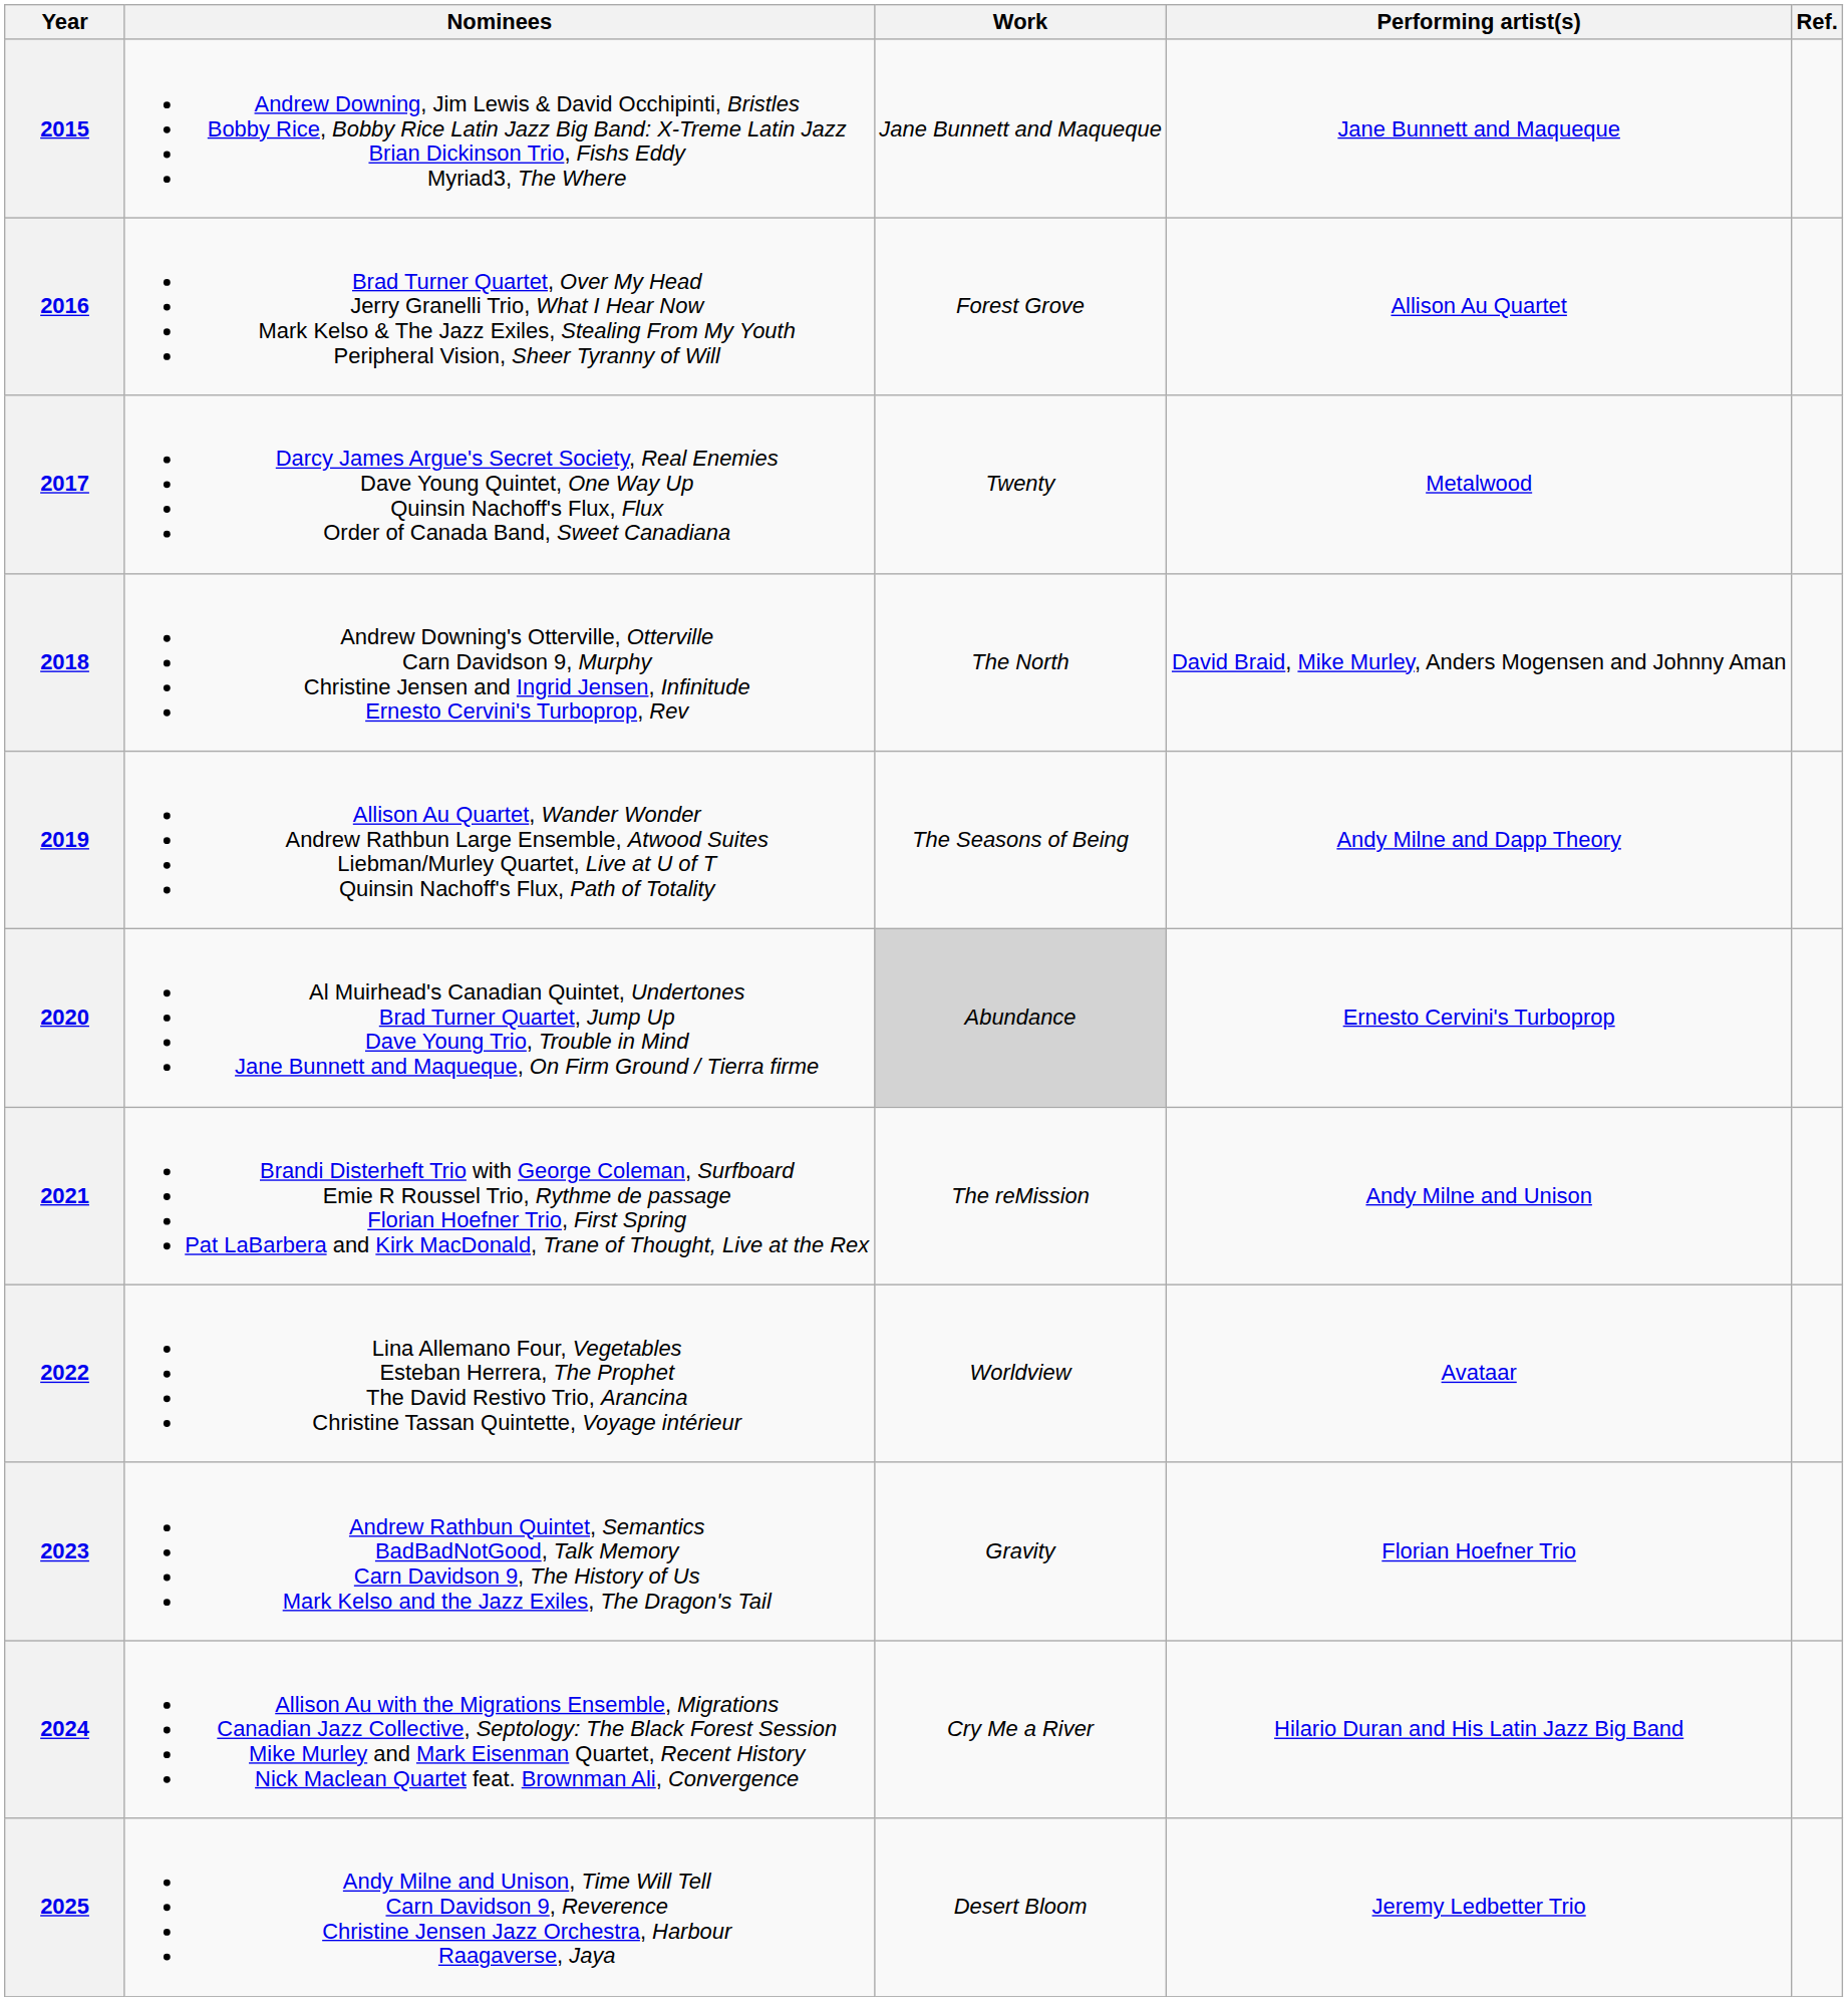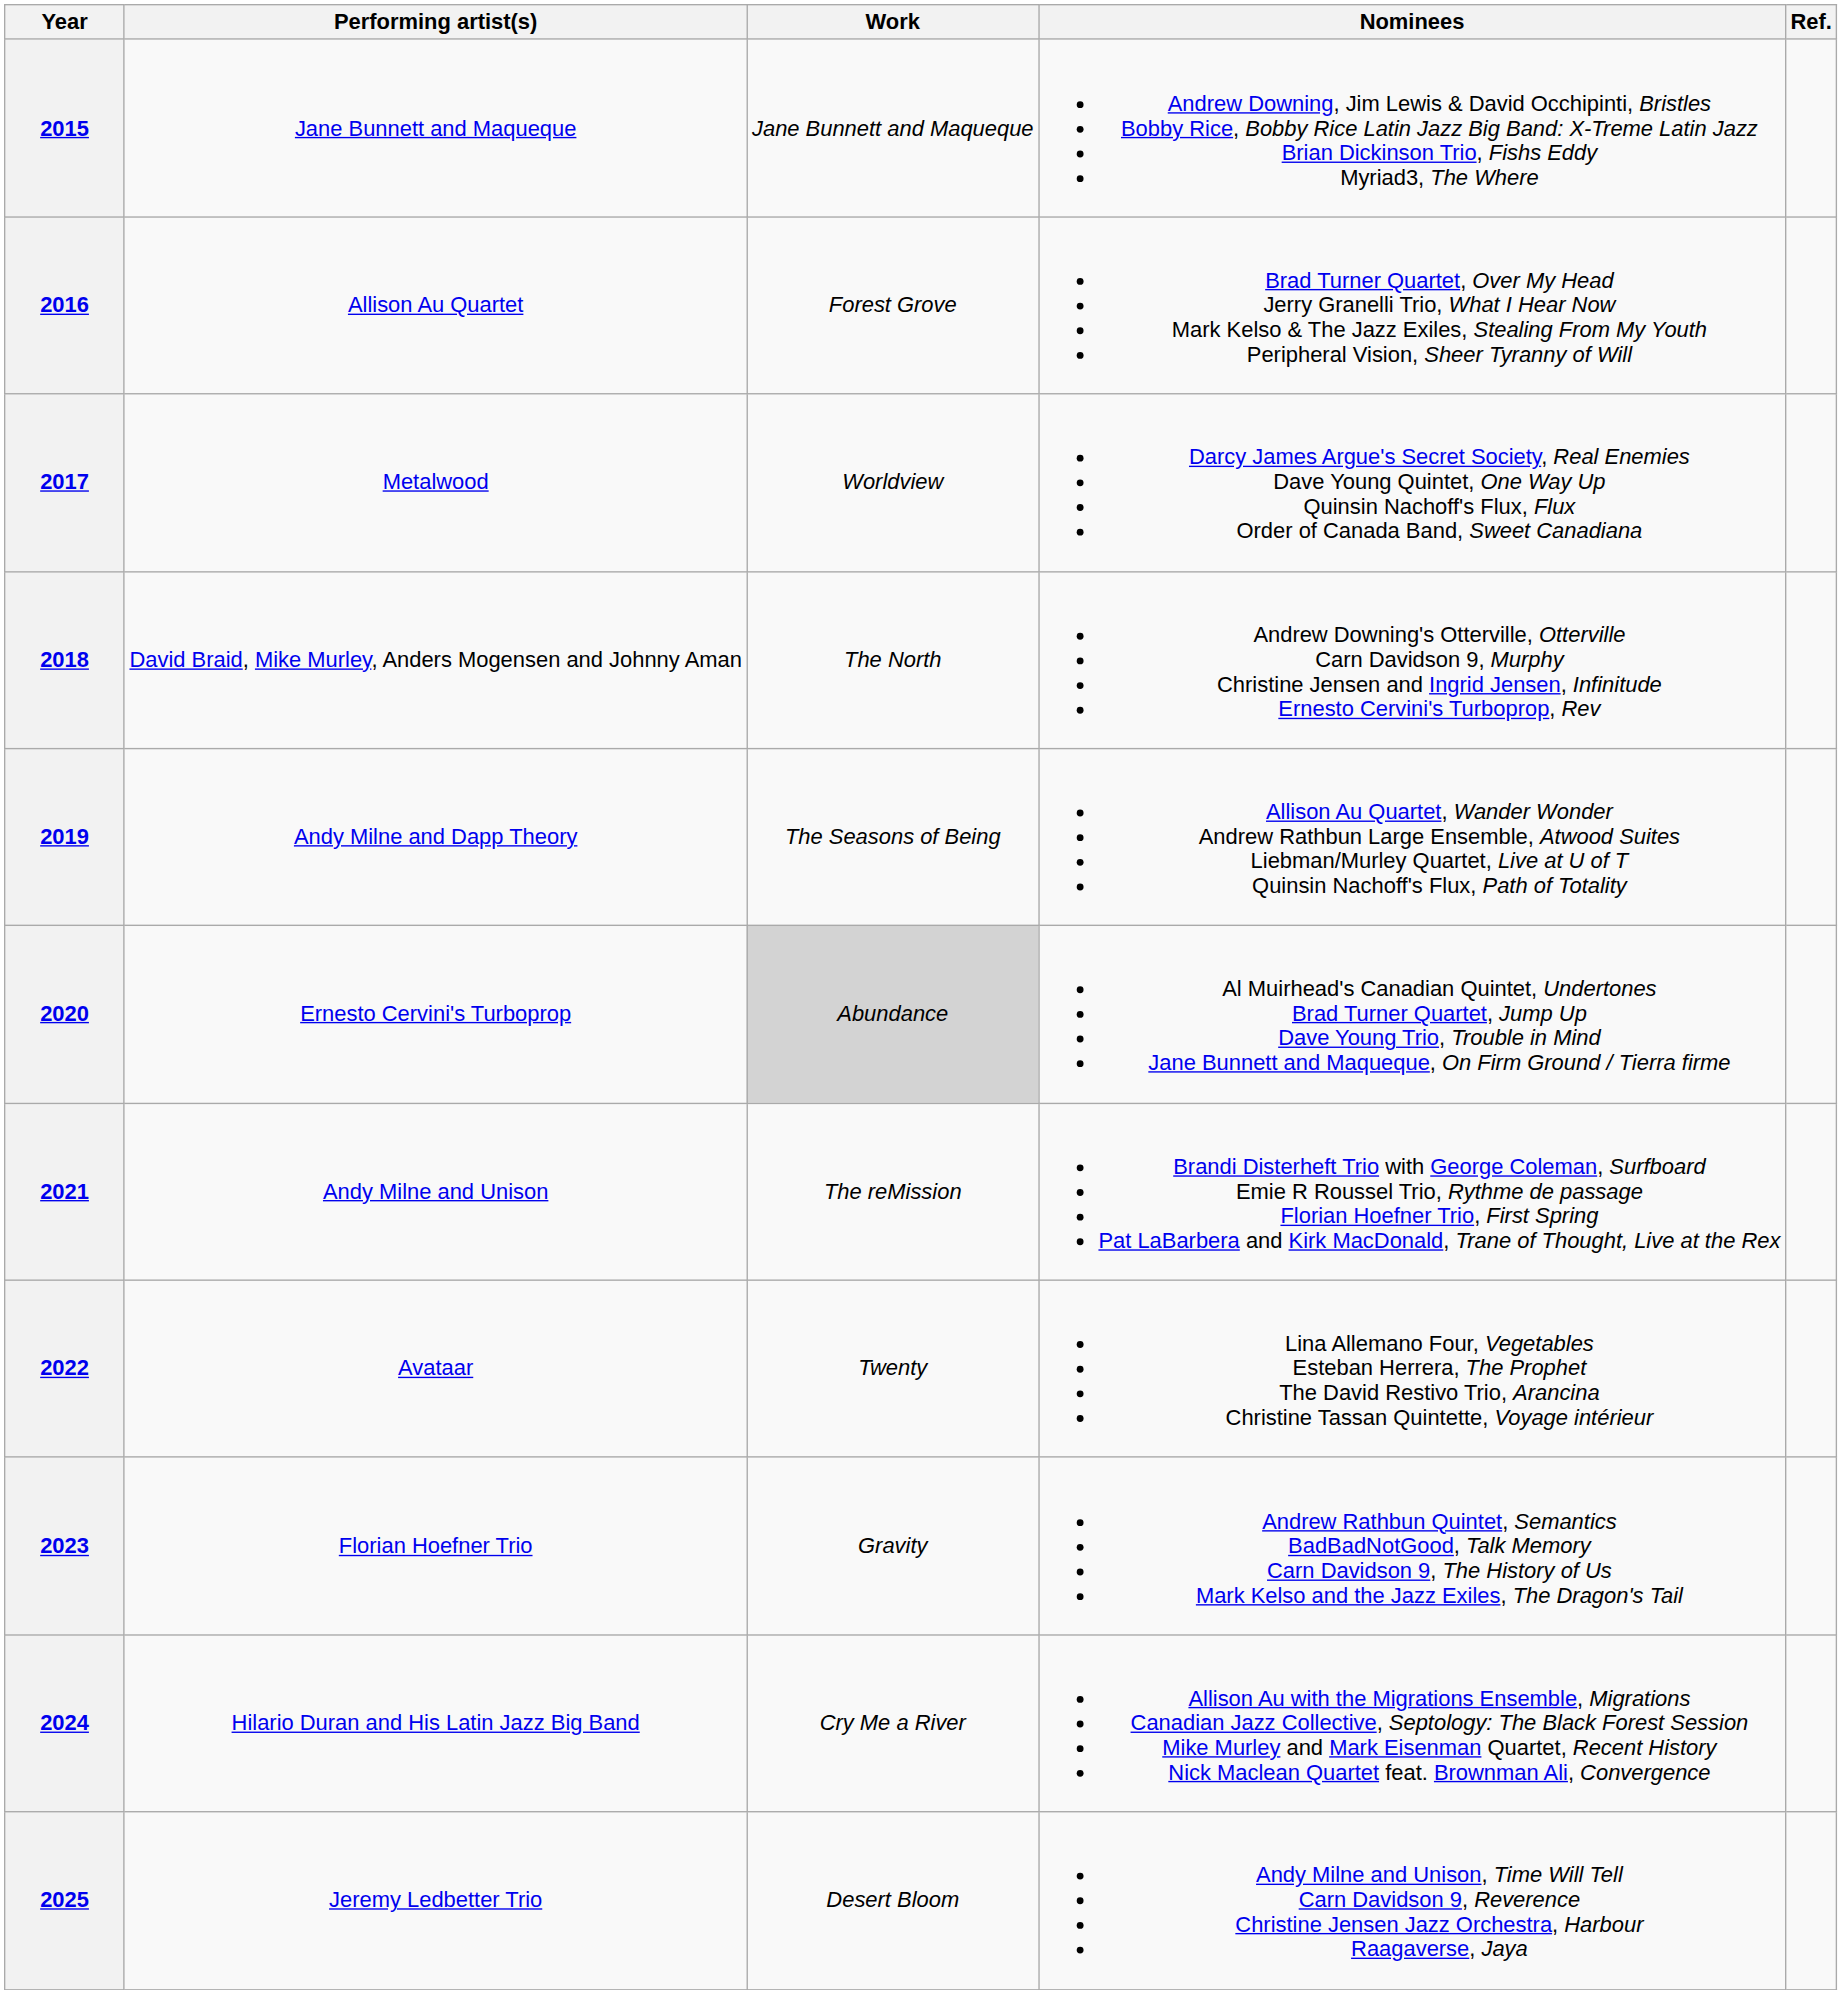 <table class="wikitable plainrowheaders sortable" style="text-align:center;">
 <tr>
 <th scope="col" style="width:5em;">Year</th>
+<th scope="col">Performing artist(s)</th>
+<th scope="col">Work</th>
 <th scope="col" class="unsortable">Nominees</th>
-<th scope="col">Work</th>
-<th scope="col">Performing artist(s)</th>
 <th scope="col" class="unsortable">Ref.</th>
 </tr>
 <tr>
 <th style="text-align:center;" scope="row"><a href='#'>2015</a></th>
+<td scope="row"><a href='#'>Jane Bunnett and Maqueque</a></td>
+<td scope="row"><em>Jane Bunnett and Maqueque</em></td>
 <td><br><ul><li><a href='#'>Andrew Downing</a>, Jim Lewis & David Occhipinti, <em>Bristles</em></li><li><a href='#'>Bobby Rice</a>, <em>Bobby Rice Latin Jazz Big Band: X-Treme Latin Jazz</em></li><li><a href='#'>Brian Dickinson Trio</a>, <em>Fishs Eddy</em></li><li>Myriad3, <em>The Where</em></li></ul></td>
-<td scope="row"><em>Jane Bunnett and Maqueque</em></td>
-<td scope="row"><a href='#'>Jane Bunnett and Maqueque</a></td>
 <td></td>
 </tr>
 <tr>
 <th style="text-align:center;" scope="row"><a href='#'>2016</a></th>
+<td scope="row"><a href='#'>Allison Au Quartet</a></td>
+<td scope="row"><em>Forest Grove</em></td>
 <td><br><ul><li><a href='#'>Brad Turner Quartet</a>, <em>Over My Head</em></li><li>Jerry Granelli Trio, <em>What I Hear Now</em></li><li>Mark Kelso & The Jazz Exiles, <em>Stealing From My Youth</em></li><li>Peripheral Vision, <em>Sheer Tyranny of Will</em></li></ul></td>
-<td scope="row"><em>Forest Grove</em></td>
-<td scope="row"><a href='#'>Allison Au Quartet</a></td>
 <td></td>
 </tr>
 <tr>
 <th style="text-align:center;" scope="row"><a href='#'>2017</a></th>
+<td scope="row"><a href='#'>Metalwood</a></td>
+<td><em>Worldview</em></td>
 <td><br><ul><li><a href='#'>Darcy James Argue's Secret Society</a>, <em>Real Enemies</em></li><li>Dave Young Quintet, <em>One Way Up</em></li><li>Quinsin Nachoff's Flux, <em>Flux</em></li><li>Order of Canada Band, <em>Sweet Canadiana</em></li></ul></td>
-<td scope="row"><em>Twenty</em></td>
-<td scope="row"><a href='#'>Metalwood</a></td>
 <td></td>
 </tr>
 <tr>
 <th style="text-align:center;" scope="row"><a href='#'>2018</a></th>
+<td scope="row"><a href='#'>David Braid</a>, <a href='#'>Mike Murley</a>, Anders Mogensen and Johnny Aman</td>
+<td scope="row"><em>The North</em></td>
 <td><br><ul><li>Andrew Downing's Otterville, <em>Otterville</em></li><li>Carn Davidson 9, <em>Murphy</em></li><li>Christine Jensen and <a href='#'>Ingrid Jensen</a>, <em>Infinitude</em></li><li><a href='#'>Ernesto Cervini's Turboprop</a>, <em>Rev</em></li></ul></td>
-<td scope="row"><em>The North</em></td>
-<td scope="row"><a href='#'>David Braid</a>, <a href='#'>Mike Murley</a>, Anders Mogensen and Johnny Aman</td>
 <td></td>
 </tr>
 <tr>
 <th style="text-align:center;" scope="row"><a href='#'>2019</a></th>
+<td><a href='#'>Andy Milne and Dapp Theory</a></td>
+<td><em>The Seasons of Being</em></td>
 <td><br><ul><li><a href='#'>Allison Au Quartet</a>, <em>Wander Wonder</em></li><li>Andrew Rathbun Large Ensemble, <em>Atwood Suites</em></li><li>Liebman/Murley Quartet, <em>Live at U of T</em></li><li>Quinsin Nachoff's Flux, <em>Path of Totality</em></li></ul></td>
-<td><em>The Seasons of Being</em></td>
-<td><a href='#'>Andy Milne and Dapp Theory</a></td>
 <td></td>
 </tr>
 <tr>
 <th style="text-align:center;" scope="row"><a href='#'>2020</a></th>
+<td><a href='#'>Ernesto Cervini's Turboprop</a></td>
+<td style="background: lightgrey;"><em>Abundance</em></td>
 <td><br><ul><li>Al Muirhead's Canadian Quintet, <em>Undertones</em></li><li><a href='#'>Brad Turner Quartet</a>, <em>Jump Up</em></li><li><a href='#'>Dave Young Trio</a>, <em>Trouble in Mind</em></li><li><a href='#'>Jane Bunnett and Maqueque</a>, <em>On Firm Ground / Tierra firme</em></li></ul></td>
-<td style="background: lightgrey;"><em>Abundance</em></td>
-<td><a href='#'>Ernesto Cervini's Turboprop</a></td>
 <td></td>
 </tr>
 <tr>
 <th style="text-align:center;" scope="row"><a href='#'>2021</a></th>
+<td><a href='#'>Andy Milne and Unison</a></td>
+<td><em>The reMission</em></td>
 <td><br><ul><li><a href='#'>Brandi Disterheft Trio</a> with <a href='#'>George Coleman</a>, <em>Surfboard</em></li><li>Emie R Roussel Trio, <em>Rythme de passage</em></li><li><a href='#'>Florian Hoefner Trio</a>, <em>First Spring</em></li><li><a href='#'>Pat LaBarbera</a> and <a href='#'>Kirk MacDonald</a>, <em>Trane of Thought, Live at the Rex</em></li></ul></td>
-<td><em>The reMission</em></td>
-<td><a href='#'>Andy Milne and Unison</a></td>
 <td></td>
 </tr>
 <tr>
 <th style="text-align:center;" scope="row"><a href='#'>2022</a></th>
+<td><a href='#'>Avataar</a></td>
+<td scope="row"><em>Twenty</em></td>
 <td><br><ul><li>Lina Allemano Four, <em>Vegetables</em></li><li>Esteban Herrera, <em>The Prophet</em></li><li>The David Restivo Trio, <em>Arancina</em></li><li>Christine Tassan Quintette, <em>Voyage intérieur</em></li></ul></td>
-<td><em>Worldview</em></td>
-<td><a href='#'>Avataar</a></td>
 <td align="center"></td>
 </tr>
 <tr>
 <th style="text-align:center;" scope="row"><a href='#'>2023</a></th>
+<td><a href='#'>Florian Hoefner Trio</a></td>
+<td><em>Gravity</em></td>
 <td><br><ul><li><a href='#'>Andrew Rathbun Quintet</a>, <em>Semantics</em></li><li><a href='#'>BadBadNotGood</a>, <em>Talk Memory</em></li><li><a href='#'>Carn Davidson 9</a>, <em>The History of Us</em></li><li><a href='#'>Mark Kelso and the Jazz Exiles</a>, <em>The Dragon's Tail</em></li></ul></td>
-<td><em>Gravity</em></td>
-<td><a href='#'>Florian Hoefner Trio</a></td>
 <td align="center"></td>
 </tr>
 <tr>
 <th style="text-align:center;" scope="row"><a href='#'>2024</a></th>
+<td><a href='#'>Hilario Duran and His Latin Jazz Big Band</a></td>
+<td><em>Cry Me a River</em></td>
 <td><br><ul><li><a href='#'>Allison Au with the Migrations Ensemble</a>, <em>Migrations</em></li><li><a href='#'>Canadian Jazz Collective</a>, <em>Septology: The Black Forest Session</em></li><li><a href='#'>Mike Murley</a> and <a href='#'>Mark Eisenman</a> Quartet, <em>Recent History</em></li><li><a href='#'>Nick Maclean Quartet</a> feat. <a href='#'>Brownman Ali</a>, <em>Convergence</em></li></ul></td>
-<td><em>Cry Me a River</em></td>
-<td><a href='#'>Hilario Duran and His Latin Jazz Big Band</a></td>
 <td align="center"></td>
 </tr>
 <tr>
 <th style="text-align:center;" scope="row"><a href='#'>2025</a></th>
+<td><a href='#'>Jeremy Ledbetter Trio</a></td>
+<td><em>Desert Bloom</em></td>
 <td><br><ul><li><a href='#'>Andy Milne and Unison</a>, <em>Time Will Tell</em></li><li><a href='#'>Carn Davidson 9</a>, <em>Reverence</em></li><li><a href='#'>Christine Jensen Jazz Orchestra</a>, <em>Harbour</em></li><li><a href='#'>Raagaverse</a>, <em>Jaya</em></li></ul></td>
-<td><em>Desert Bloom</em></td>
-<td><a href='#'>Jeremy Ledbetter Trio</a></td>
 <td align="center"></td>
 </tr>
 </table>
